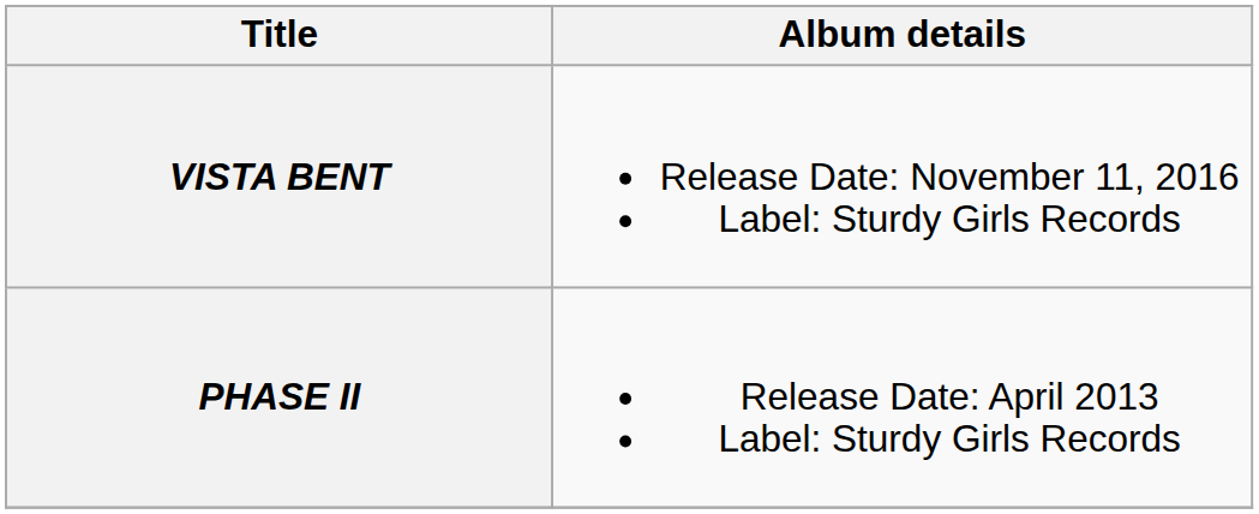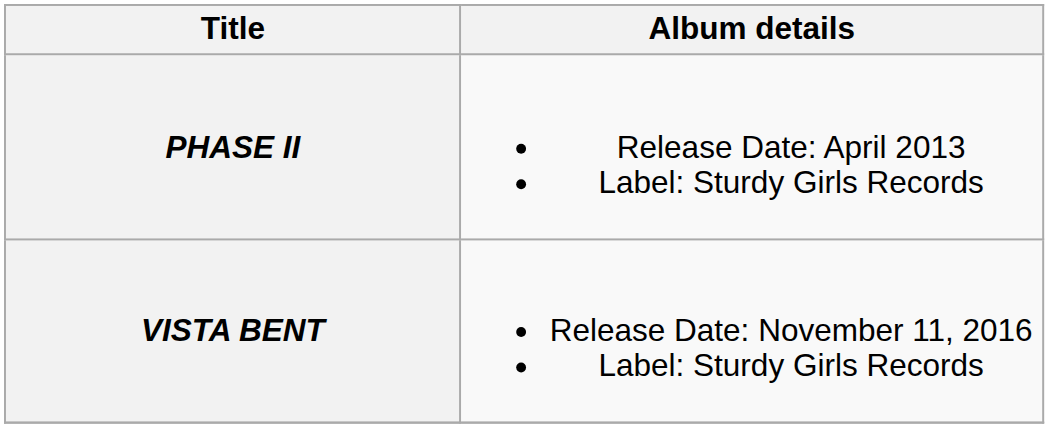 <table class="wikitable plainrowheaders" style="text-align:center;">
 <tr>
 <th scope="col" style="width:14em;">Title</th>
 <th scope="col" style="width:18em;">Album details</th>
+</tr>
+<tr>
+<th scope="row"><em>PHASE II</em></th>
+<td><br><ul><li>Release Date: April 2013</li><li>Label: Sturdy Girls Records</li></ul></td>
 </tr>
 <tr |->
 <th scope="row"><em>VISTA BENT</em></th>
 <td><br><ul><li>Release Date: November 11, 2016</li><li>Label: Sturdy Girls Records</li></ul></td>
 </tr>
 <tr>
-<th scope="row"><em>PHASE II</em></th>
-<td><br><ul><li>Release Date: April 2013</li><li>Label: Sturdy Girls Records</li></ul></td>
-</tr>
-<tr>
 </tr>
 </table>
